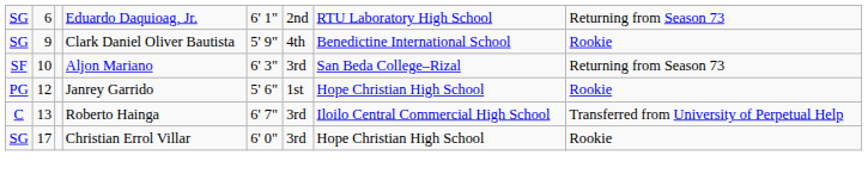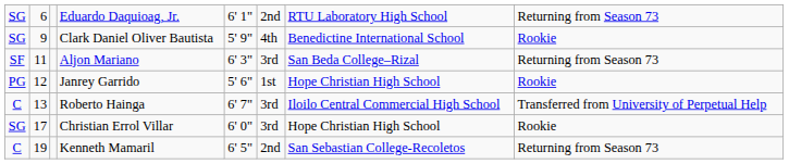 <table class=wikitable width=100% style=font-size:95%>
 <tr>
 <td align=center><a href='#'>SG</a></td>
 <td align=right>6</td>
 <td></td>
 <td><a href='#'>Eduardo Daquioag, Jr.</a></td>
 <td>6' 1"</td>
 <td>2nd</td>
 <td><a href='#'>RTU Laboratory High School</a></td>
 <td>Returning from <a href='#'>Season 73</a></td>
 </tr>
 <tr>
 <td align=center><a href='#'>SG</a></td>
 <td align=right>9</td>
 <td></td>
 <td>Clark Daniel Oliver Bautista</td>
 <td>5' 9"</td>
 <td>4th</td>
 <td><a href='#'>Benedictine International School</a></td>
 <td><a href='#'>Rookie</a></td>
 </tr>
 <tr>
 <td align=center><a href='#'>SF</a></td>
-<td align=right>10</td>
+<td align=right>11</td>
 <td></td>
 <td><a href='#'>Aljon Mariano</a></td>
 <td>6' 3"</td>
 <td>3rd</td>
 <td><a href='#'>San Beda College–Rizal</a></td>
 <td>Returning from Season 73</td>
 </tr>
 <tr>
 <td align=center><a href='#'>PG</a></td>
 <td align=right>12</td>
 <td></td>
 <td>Janrey Garrido</td>
 <td>5' 6"</td>
 <td>1st</td>
 <td><a href='#'>Hope Christian High School</a></td>
 <td><a href='#'>Rookie</a></td>
 </tr>
 <tr>
 <td align=center><a href='#'>C</a></td>
 <td align=right>13</td>
 <td></td>
 <td>Roberto Hainga</td>
 <td>6' 7"</td>
 <td>3rd</td>
 <td><a href='#'>Iloilo Central Commercial High School</a></td>
 <td>Transferred from <a href='#'>University of Perpetual Help</a></td>
 </tr>
 <tr>
 <td align=center><a href='#'>SG</a></td>
 <td align=right>17</td>
 <td></td>
 <td>Christian Errol Villar</td>
 <td>6' 0"</td>
 <td>3rd</td>
 <td>Hope Christian High School</td>
 <td>Rookie</td>
 </tr>
+<tr>
+<td align=center><a href='#'>C</a></td>
+<td align=right>19</td>
+<td></td>
+<td>Kenneth Mamaril</td>
+<td>6' 5"</td>
+<td>2nd</td>
+<td><a href='#'>San Sebastian College-Recoletos</a></td>
+<td>Returning from Season 73</td>
+</tr>
 </table>
